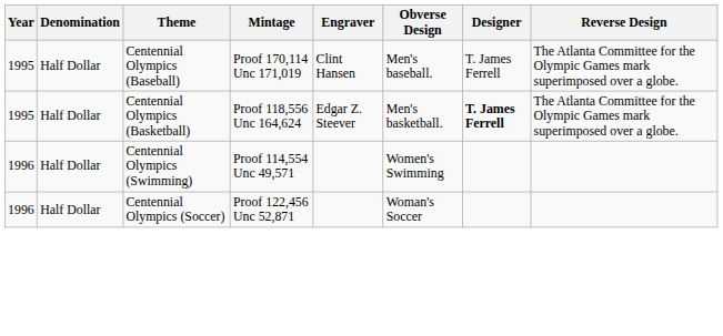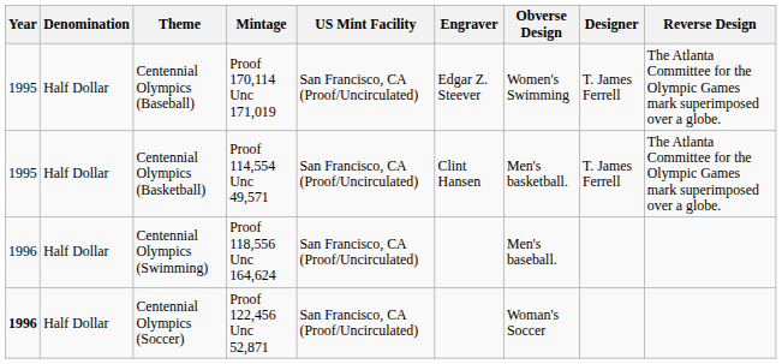 <table class="wikitable">
 <tr>
 <th>Year</th>
 <th>Denomination</th>
 <th>Theme</th>
 <th>Mintage</th>
+<th>US Mint Facility</th>
 <th>Engraver</th>
 <th>Obverse Design</th>
 <th>Designer</th>
 <th>Reverse Design</th>
 </tr>
 <tr>
 <td>1995</td>
 <td>Half Dollar</td>
 <td>Centennial Olympics (Baseball)</td>
 <td>Proof 170,114 Unc 171,019</td>
-<td>Clint Hansen</td>
-<td>Men's baseball.</td>
+<td>San Francisco, CA (Proof/Uncirculated)</td>
+<td>Edgar Z. Steever</td>
+<td>Women's Swimming</td>
 <td>T. James Ferrell</td>
 <td>The Atlanta Committee for the Olympic Games mark superimposed over a globe.</td>
 </tr>
 <tr>
 <td>1995</td>
 <td>Half Dollar</td>
 <td>Centennial Olympics (Basketball)</td>
-<td>Proof 118,556 Unc 164,624</td>
-<td>Edgar Z. Steever</td>
+<td>Proof 114,554 Unc 49,571</td>
+<td>San Francisco, CA (Proof/Uncirculated)</td>
+<td>Clint Hansen</td>
 <td>Men's basketball.</td>
-<td><strong>T. James Ferrell</strong></td>
+<td>T. James Ferrell</td>
 <td>The Atlanta Committee for the Olympic Games mark superimposed over a globe.</td>
 </tr>
 <tr>
 <td>1996</td>
 <td>Half Dollar</td>
 <td>Centennial Olympics (Swimming)</td>
-<td>Proof 114,554 Unc 49,571</td>
+<td>Proof 118,556 Unc 164,624</td>
+<td>San Francisco, CA (Proof/Uncirculated)</td>
 <td></td>
-<td>Women's Swimming</td>
+<td>Men's baseball.</td>
 <td></td>
 <td></td>
 </tr>
 <tr>
-<td>1996</td>
+<td><strong>1996</strong></td>
 <td>Half Dollar</td>
 <td>Centennial Olympics (Soccer)</td>
 <td>Proof 122,456 Unc 52,871</td>
+<td>San Francisco, CA (Proof/Uncirculated)</td>
 <td></td>
 <td>Woman's Soccer</td>
 <td></td>
 <td></td>
 </tr>
 </table>
